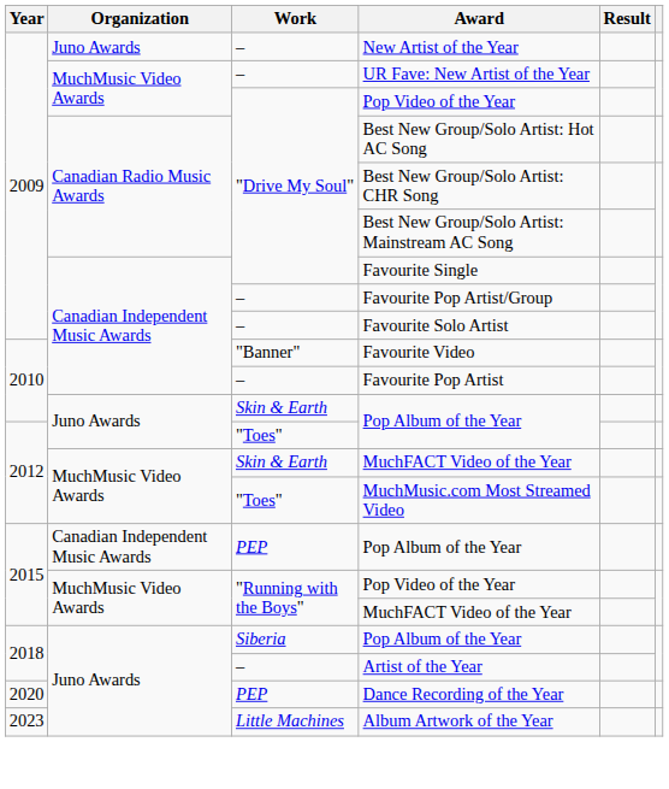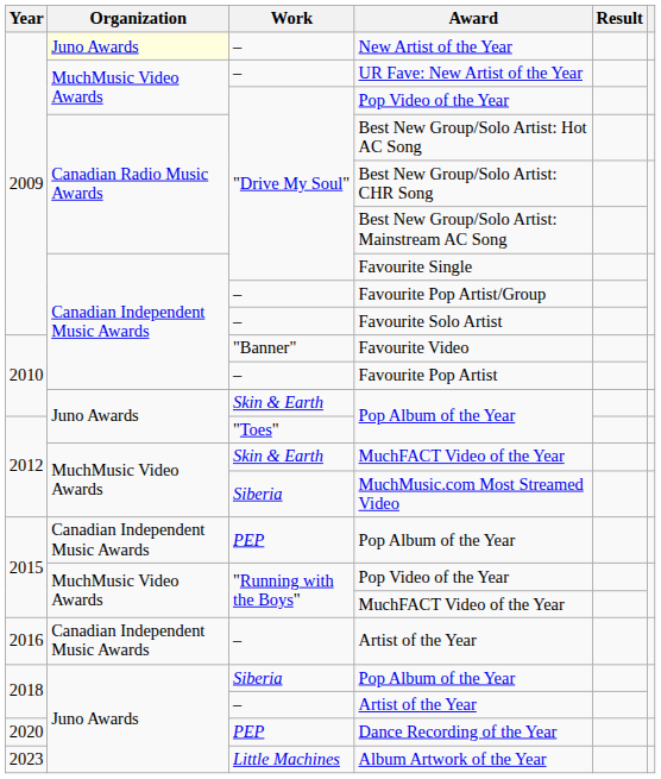 <table class="wikitable">
 <tr>
 <th scope="row">Year</th>
 <th scope="row">Organization</th>
 <th scope="row">Work</th>
 <th scope="row">Award</th>
 <th>Result</th>
 <th scope="row"></th>
 </tr>
 <tr>
 <td rowspan="9">2009</td>
-<td><a href='#'>Juno Awards</a></td>
+<td style="background: lightyellow;"><a href='#'>Juno Awards</a></td>
 <td>–</td>
 <td><a href='#'>New Artist of the Year</a></td>
 <td></td>
 <td style="text-align:center;"></td>
 </tr>
 <tr>
 <td rowspan="2"><a href='#'>MuchMusic Video Awards</a></td>
 <td>–</td>
 <td><a href='#'>UR Fave: New Artist of the Year</a></td>
 <td></td>
 <td rowspan="2" style="text-align:center;"></td>
 </tr>
 <tr>
 <td rowspan="5">"<a href='#'>Drive My Soul</a>"</td>
 <td><a href='#'>Pop Video of the Year</a></td>
 <td></td>
 </tr>
 <tr>
 <td rowspan="3"><a href='#'>Canadian Radio Music Awards</a></td>
 <td>Best New Group/Solo Artist: Hot AC Song</td>
 <td></td>
 <td style="text-align:center;"></td>
 </tr>
 <tr>
 <td>Best New Group/Solo Artist: CHR Song</td>
 <td></td>
 <td rowspan="2" style="text-align:center;"></td>
 </tr>
 <tr>
 <td>Best New Group/Solo Artist: Mainstream AC Song</td>
 <td></td>
 </tr>
 <tr>
 <td rowspan="5"><a href='#'>Canadian Independent Music Awards</a></td>
 <td>Favourite Single</td>
 <td></td>
 <td rowspan="3" style="text-align:center;"></td>
 </tr>
 <tr>
 <td>–</td>
 <td>Favourite Pop Artist/Group</td>
 <td></td>
 </tr>
 <tr>
 <td>–</td>
 <td>Favourite Solo Artist</td>
 <td></td>
 </tr>
 <tr>
 <td rowspan="3">2010</td>
 <td>"Banner"</td>
 <td>Favourite Video</td>
 <td></td>
 <td rowspan="2" style="text-align:center;"></td>
 </tr>
 <tr>
 <td>–</td>
 <td>Favourite Pop Artist</td>
 <td></td>
 </tr>
 <tr>
 <td rowspan="2">Juno Awards</td>
 <td><em><a href='#'>Skin & Earth</a></em></td>
 <td rowspan="2"><a href='#'>Pop Album of the Year</a></td>
 <td></td>
 <td style="text-align:center;"></td>
 </tr>
 <tr>
 <td rowspan="3">2012</td>
 <td>"<a href='#'>Toes</a>"</td>
 <td></td>
 <td style="text-align:center;"></td>
 </tr>
 <tr>
 <td rowspan="2">MuchMusic Video Awards</td>
 <td><em><a href='#'>Skin & Earth</a></em></td>
 <td><a href='#'>MuchFACT Video of the Year</a></td>
 <td></td>
 <td style="text-align:center;"></td>
 </tr>
 <tr>
-<td>"<a href='#'>Toes</a>"</td>
+<td><a href='#'><em>Siberia</em></a></td>
 <td><a href='#'>MuchMusic.com Most Streamed Video</a></td>
 <td></td>
 <td style="text-align:center;"></td>
 </tr>
 <tr>
 <td rowspan="3">2015</td>
 <td>Canadian Independent Music Awards</td>
 <td><em><a href='#'>PEP</a></em></td>
 <td>Pop Album of the Year</td>
 <td></td>
 <td style="text-align:center;"></td>
 </tr>
 <tr>
 <td rowspan="2">MuchMusic Video Awards</td>
 <td rowspan="2">"<a href='#'>Running with the Boys</a>"</td>
 <td>Pop Video of the Year</td>
 <td></td>
 <td rowspan="2" style="text-align:center;"></td>
 </tr>
 <tr>
 <td>MuchFACT Video of the Year</td>
 <td></td>
+</tr>
+<tr>
+<td>2016</td>
+<td>Canadian Independent Music Awards</td>
+<td>–</td>
+<td>Artist of the Year</td>
+<td></td>
+<td style="text-align:center;"></td>
 </tr>
 <tr>
 <td rowspan="2">2018</td>
 <td rowspan="4">Juno Awards</td>
 <td><a href='#'><em>Siberia</em></a></td>
 <td><a href='#'>Pop Album of the Year</a></td>
 <td></td>
 <td rowspan="2" style="text-align:center;"></td>
 </tr>
 <tr>
 <td>–</td>
 <td><a href='#'>Artist of the Year</a></td>
 <td></td>
 </tr>
 <tr>
 <td>2020</td>
 <td><em><a href='#'>PEP</a></em></td>
 <td><a href='#'>Dance Recording of the Year</a></td>
 <td></td>
 <td style="text-align:center;"></td>
 </tr>
 <tr>
 <td>2023</td>
 <td><a href='#'><em>Little Machines</em></a></td>
 <td><a href='#'>Album Artwork of the Year</a></td>
 <td></td>
 <td style="text-align:center;"></td>
 </tr>
 </table>
